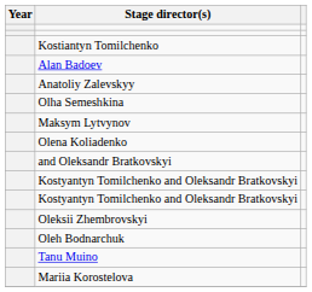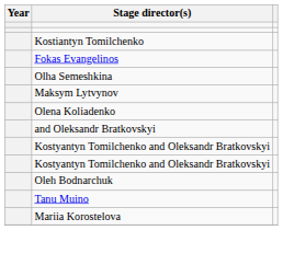 <table class="wikitable plainrowheaders">
 <tr>
 <th>Year</th>
 <th>Stage director(s)</th>
 <th></th>
 </tr>
 <tr>
 <th scope="row"></th>
 <td></td>
 <td></td>
 </tr>
 <tr>
 <th scope="row"></th>
 <td></td>
 <td></td>
 </tr>
 <tr>
 <th scope="row"></th>
 <td>Kostiantyn Tomilchenko</td>
 <td></td>
 </tr>
 <tr>
 <th scope="row"></th>
-<td><a href='#'>Alan Badoev</a></td>
-<td></td>
-</tr>
-<tr>
-<th scope="row"></th>
-<td>Anatoliy Zalevskyy</td>
+<td><a href='#'>Fokas Evangelinos</a></td>
 <td></td>
 </tr>
 <tr>
 <th scope="row"></th>
 <td>Olha Semeshkina</td>
 <td></td>
 </tr>
 <tr>
 <th scope="row"></th>
 <td>Maksym Lytvynov</td>
 <td></td>
 </tr>
 <tr>
 <th scope="row"></th>
 <td>Olena Koliadenko</td>
 <td></td>
 </tr>
 <tr>
 <th scope="row"></th>
 <td> and Oleksandr Bratkovskyi</td>
 <td></td>
 </tr>
 <tr>
 <th scope="row"></th>
 <td>Kostyantyn Tomilchenko and Oleksandr Bratkovskyi</td>
 <td></td>
 </tr>
 <tr>
 <th scope="row"></th>
 <td>Kostyantyn Tomilchenko and Oleksandr Bratkovskyi</td>
 <td></td>
 </tr>
 <tr>
 <th scope="row"></th>
-<td>Oleksii Zhembrovskyi</td>
-<td></td>
-</tr>
-<tr>
-<th scope="row"></th>
 <td>Oleh Bodnarchuk</td>
 <td></td>
 </tr>
 <tr>
 <th scope="row"></th>
 <td><a href='#'>Tanu Muino</a></td>
 <td></td>
 </tr>
 <tr>
 <th scope="row"></th>
 <td>Mariia Korostelova</td>
 <td></td>
 </tr>
 <tr>
 </tr>
 </table>
